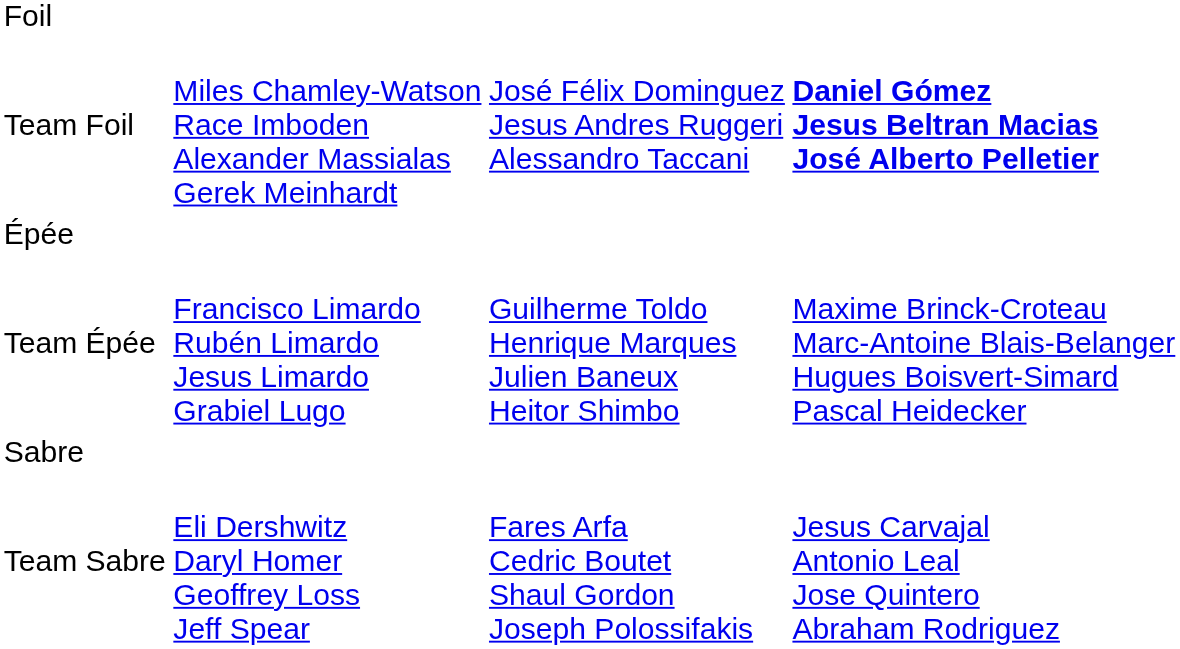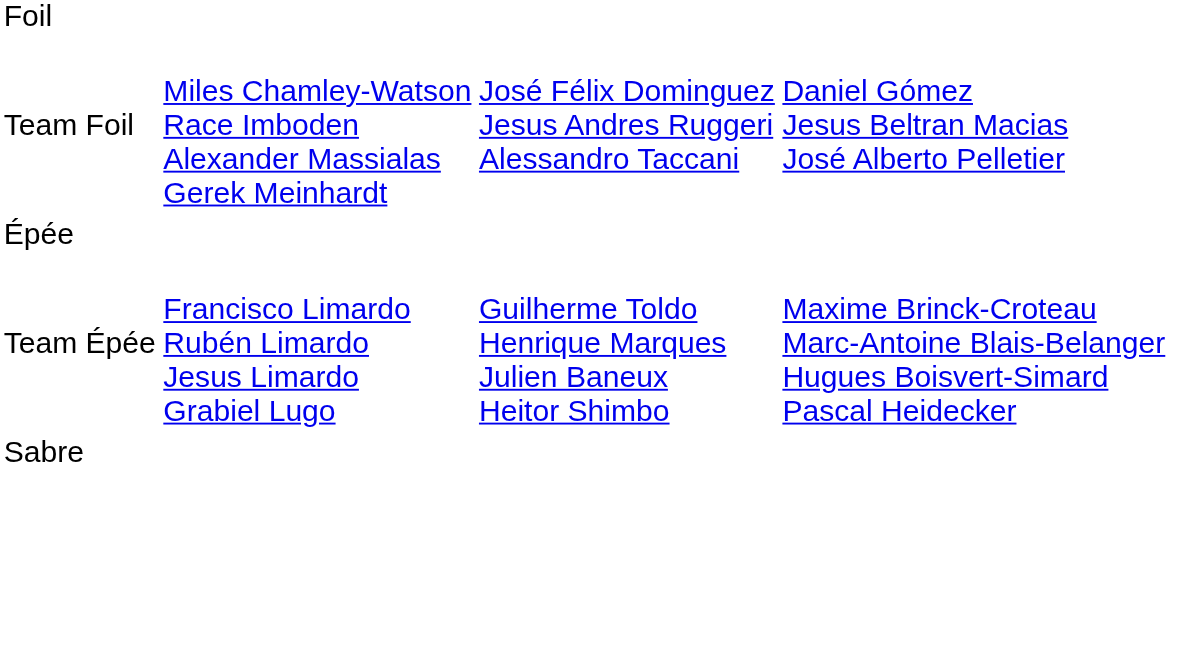 <table>
 <tr>
 <td rowspan=2>Foil</td>
 <td rowspan=2></td>
 <td rowspan=2></td>
 <td></td>
 </tr>
 <tr>
 <td></td>
 </tr>
 <tr>
 <td>Team Foil</td>
 <td><br><a href='#'>Miles Chamley-Watson</a><br><a href='#'>Race Imboden</a><br><a href='#'>Alexander Massialas</a><br><a href='#'>Gerek Meinhardt</a></td>
 <td valign="top"><br><a href='#'>José Félix Dominguez</a><br><a href='#'>Jesus Andres Ruggeri</a><br><a href='#'>Alessandro Taccani</a></td>
-<td valign="top"><strong><br><a href='#'>Daniel Gómez</a><br><a href='#'>Jesus Beltran Macias</a><br><a href='#'>José Alberto Pelletier</a></strong></td>
+<td valign="top"><br><a href='#'>Daniel Gómez</a><br><a href='#'>Jesus Beltran Macias</a><br><a href='#'>José Alberto Pelletier</a></td>
 </tr>
 <tr>
 <td rowspan=2>Épée</td>
 <td rowspan=2></td>
 <td rowspan=2></td>
 <td></td>
 </tr>
 <tr>
 <td></td>
 </tr>
 <tr>
 <td>Team Épée</td>
 <td><br><a href='#'>Francisco Limardo</a><br><a href='#'>Rubén Limardo</a><br><a href='#'>Jesus Limardo</a><br><a href='#'>Grabiel Lugo</a></td>
 <td><br><a href='#'>Guilherme Toldo</a><br><a href='#'>Henrique Marques</a><br><a href='#'>Julien Baneux</a><br><a href='#'>Heitor Shimbo</a></td>
 <td><br><a href='#'>Maxime Brinck-Croteau</a><br><a href='#'>Marc-Antoine Blais-Belanger</a><br><a href='#'>Hugues Boisvert-Simard</a><br><a href='#'>Pascal Heidecker</a></td>
 </tr>
 <tr>
 <td rowspan=2>Sabre</td>
 <td rowspan=2></td>
 <td rowspan=2></td>
 <td></td>
 </tr>
 <tr>
 <td></td>
 </tr>
-<tr>
-<td>Team Sabre</td>
-<td><br><a href='#'>Eli Dershwitz</a><br><a href='#'>Daryl Homer</a><br><a href='#'>Geoffrey Loss</a><br><a href='#'>Jeff Spear</a></td>
-<td><br><a href='#'>Fares Arfa</a><br><a href='#'>Cedric Boutet</a><br><a href='#'>Shaul Gordon</a><br><a href='#'>Joseph Polossifakis</a></td>
-<td><br><a href='#'>Jesus Carvajal</a><br><a href='#'>Antonio Leal</a><br><a href='#'>Jose Quintero</a><br><a href='#'>Abraham Rodriguez</a></td>
-</tr>
 </table>
